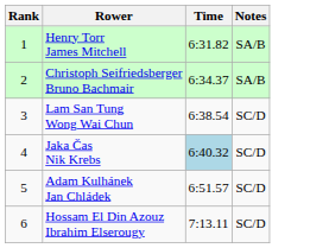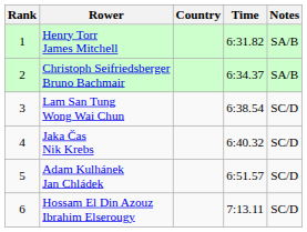 <table class="wikitable" style="text-align:center">
 <tr>
 <th>Rank</th>
 <th>Rower</th>
+<th>Country</th>
 <th>Time</th>
 <th>Notes</th>
 </tr>
 <tr bgcolor=ccffcc>
 <td>1</td>
 <td align="left"><a href='#'>Henry Torr</a><br><a href='#'>James Mitchell</a></td>
+<td align="left"></td>
 <td>6:31.82</td>
 <td>SA/B</td>
 </tr>
 <tr bgcolor=ccffcc>
 <td>2</td>
 <td align="left"><a href='#'>Christoph Seifriedsberger</a><br><a href='#'>Bruno Bachmair</a></td>
+<td align="left"></td>
 <td>6:34.37</td>
 <td>SA/B</td>
 </tr>
 <tr>
 <td>3</td>
 <td align="left"><a href='#'>Lam San Tung</a><br><a href='#'>Wong Wai Chun</a></td>
+<td align="left"></td>
 <td>6:38.54</td>
 <td>SC/D</td>
 </tr>
 <tr>
 <td>4</td>
 <td align="left"><a href='#'>Jaka Čas</a><br><a href='#'>Nik Krebs</a></td>
-<td style="background: lightblue;">6:40.32</td>
+<td align="left"></td>
+<td>6:40.32</td>
 <td>SC/D</td>
 </tr>
 <tr>
 <td>5</td>
 <td align="left"><a href='#'>Adam Kulhánek</a><br><a href='#'>Jan Chládek</a></td>
+<td align="left"></td>
 <td>6:51.57</td>
 <td>SC/D</td>
 </tr>
 <tr>
 <td>6</td>
 <td align="left"><a href='#'>Hossam El Din Azouz</a><br><a href='#'>Ibrahim Elserougy</a></td>
+<td align="left"></td>
 <td>7:13.11</td>
 <td>SC/D</td>
 </tr>
 </table>
